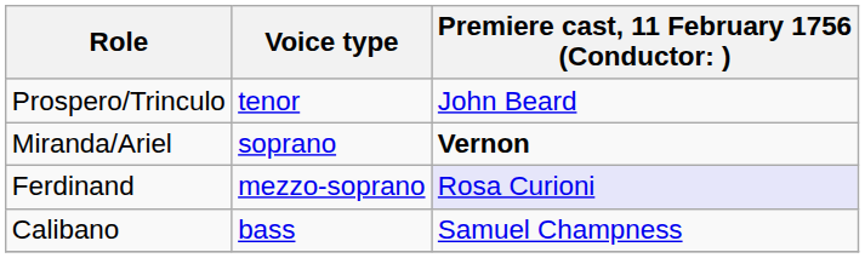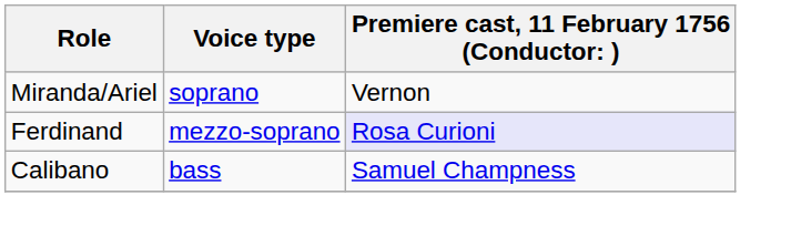 <table class="wikitable" border="1">
 <tr>
 <th>Role</th>
 <th>Voice type</th>
 <th>Premiere cast, 11 February 1756 <br>(Conductor: )</th>
 </tr>
 <tr>
-<td>Prospero/Trinculo</td>
-<td><a href='#'>tenor</a></td>
-<td><a href='#'>John Beard</a></td>
-</tr>
-<tr>
 <td>Miranda/Ariel</td>
 <td><a href='#'>soprano</a></td>
-<td><strong>Vernon</strong></td>
+<td>Vernon</td>
 </tr>
 <tr>
 <td>Ferdinand</td>
 <td><a href='#'>mezzo-soprano</a></td>
 <td style="background: lavender;"><a href='#'>Rosa Curioni</a></td>
 </tr>
 <tr>
 <td>Calibano</td>
 <td><a href='#'>bass</a></td>
 <td><a href='#'>Samuel Champness</a></td>
 </tr>
 <tr>
 </tr>
 </table>
